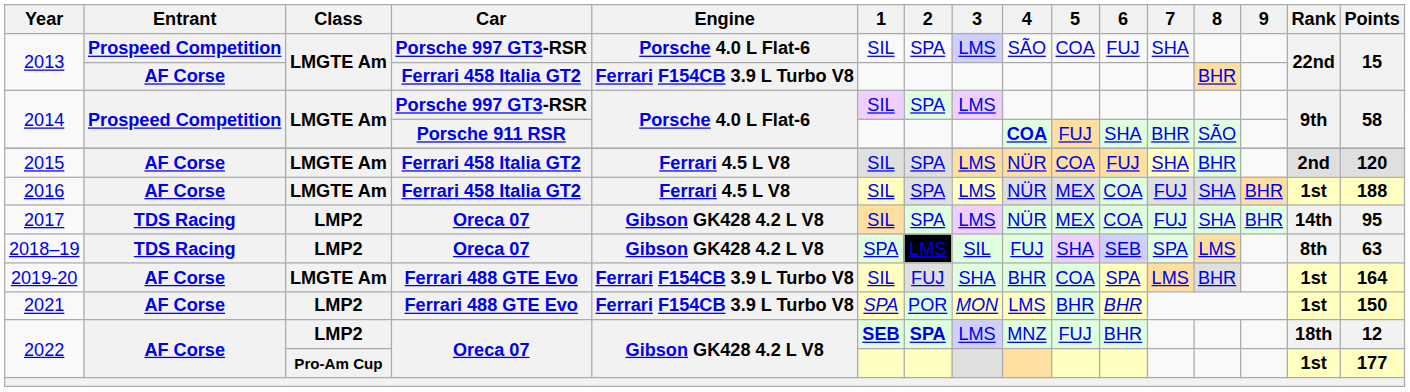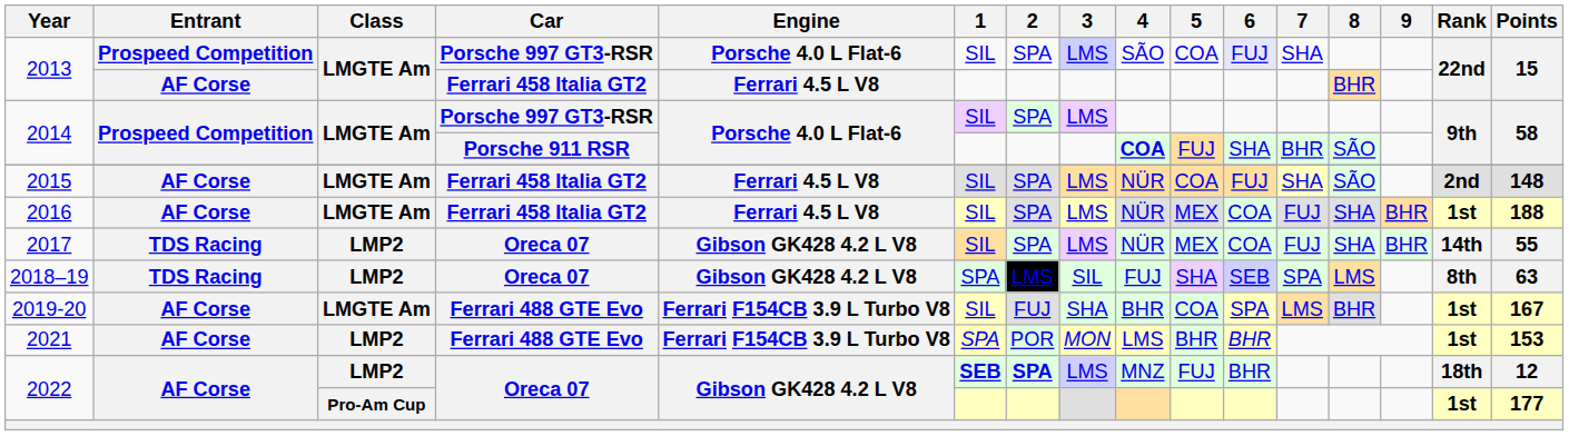 <table class="wikitable" style="text-align:center; font-size:90%">
 <tr>
 <th>Year</th>
 <th>Entrant</th>
 <th>Class</th>
 <th>Car</th>
 <th>Engine</th>
 <th>1</th>
 <th>2</th>
 <th>3</th>
 <th>4</th>
 <th>5</th>
 <th>6</th>
 <th>7</th>
 <th>8</th>
 <th>9</th>
 <th>Rank</th>
 <th>Points</th>
 </tr>
 <tr>
 <td rowspan=2><a href='#'>2013</a></td>
 <th><a href='#'>Prospeed Competition</a></th>
 <th rowspan=2>LMGTE Am</th>
 <th><a href='#'>Porsche 997 GT3</a>-RSR</th>
 <th><a href='#'>Porsche</a> 4.0 L Flat-6</th>
 <td><a href='#'>SIL</a></td>
 <td><a href='#'>SPA</a></td>
 <td style="background:#CFCFFF;"><a href='#'>LMS</a><br></td>
 <td><a href='#'>SÃO</a></td>
 <td><a href='#'>COA</a></td>
-<td><a href='#'>FUJ</a></td>
+<td style="background: lavender;"><a href='#'>FUJ</a></td>
 <td><a href='#'>SHA</a></td>
 <td></td>
 <td></td>
 <th rowspan=2>22nd</th>
 <th rowspan=2>15</th>
 </tr>
 <tr>
 <th><a href='#'>AF Corse</a></th>
 <th><a href='#'>Ferrari 458 Italia GT2</a></th>
-<th><a href='#'>Ferrari</a> <a href='#'>F154CB</a> 3.9 L Turbo V8</th>
+<th><a href='#'>Ferrari</a> 4.5 L V8</th>
 <td></td>
 <td></td>
 <td></td>
 <td></td>
 <td></td>
 <td></td>
 <td></td>
 <td style="background:#FFDF9F;"><a href='#'>BHR</a><br></td>
 </tr>
 <tr>
 <td rowspan=2><a href='#'>2014</a></td>
 <th rowspan=2><a href='#'>Prospeed Competition</a></th>
 <th rowspan=2>LMGTE Am</th>
 <th><a href='#'>Porsche 997 GT3</a>-RSR</th>
 <th rowspan=2><a href='#'>Porsche</a> 4.0 L Flat-6</th>
 <td style="background:#EFCFFF;"><a href='#'>SIL</a><br></td>
 <td style="background:#DFFFDF;"><a href='#'>SPA</a><br></td>
 <td style="background:#EFCFFF;"><a href='#'>LMS</a><br></td>
 <td></td>
 <td></td>
 <td></td>
 <td></td>
 <td></td>
 <td></td>
 <th rowspan=2>9th</th>
 <th rowspan=2>58</th>
 </tr>
 <tr>
 <th><a href='#'>Porsche 911 RSR</a></th>
 <td></td>
 <td></td>
 <td></td>
 <td style="background:#DFFFDF;"><strong><a href='#'>COA</a></strong><br></td>
 <td style="background:#FFDF9F;"><a href='#'>FUJ</a><br></td>
 <td style="background:#DFFFDF;"><a href='#'>SHA</a><br></td>
 <td style="background:#DFFFDF;"><a href='#'>BHR</a><br></td>
 <td style="background:#DFFFDF;"><a href='#'>SÃO</a><br></td>
 <td></td>
 </tr>
 <tr>
 </tr>
 <tr>
 <td><a href='#'>2015</a></td>
 <th><a href='#'>AF Corse</a></th>
 <th>LMGTE Am</th>
 <th><a href='#'>Ferrari 458 Italia GT2</a></th>
 <th><a href='#'>Ferrari</a> 4.5 L V8</th>
 <td style="background:#DFDFDF;"><a href='#'>SIL</a><br></td>
 <td style="background:#DFDFDF;"><a href='#'>SPA</a><br></td>
 <td style="background:#FFDF9F;"><a href='#'>LMS</a><br></td>
 <td style="background:#FFDF9F;"><a href='#'>NÜR</a><br></td>
 <td style="background:#FFDF9F;"><a href='#'>COA</a><br></td>
 <td style="background:#FFDF9F;"><a href='#'>FUJ</a><br></td>
 <td style="background:#FFFFBF;"><a href='#'>SHA</a><br></td>
-<td style="background:#DFFFDF;"><a href='#'>BHR</a><br></td>
+<td style="background:#DFFFDF;"><a href='#'>SÃO</a><br></td>
 <td></td>
 <th style="background:#DFDFDF;">2nd</th>
-<th style="background:#DFDFDF;">120</th>
+<th style="background:#DFDFDF;">148</th>
 </tr>
 <tr>
 <td><a href='#'>2016</a></td>
 <th><a href='#'>AF Corse</a></th>
 <th>LMGTE Am</th>
 <th><a href='#'>Ferrari 458 Italia GT2</a></th>
 <th><a href='#'>Ferrari</a> 4.5 L V8</th>
 <td style="background:#FFFFBF;"><a href='#'>SIL</a><br></td>
 <td style="background:#DFDFDF;"><a href='#'>SPA</a><br></td>
 <td style="background:#FFFFBF;"><a href='#'>LMS</a><br></td>
 <td style="background:#DFDFDF;"><a href='#'>NÜR</a><br></td>
 <td style="background:#DFDFDF;"><a href='#'>MEX</a><br></td>
 <td style="background:#DFFFDF;"><a href='#'>COA</a><br></td>
 <td style="background:#DFDFDF;"><a href='#'>FUJ</a><br></td>
 <td style="background:#DFDFDF;"><a href='#'>SHA</a><br></td>
 <td style="background:#FFDF9F;"><a href='#'>BHR</a><br></td>
 <th style="background:#FFFFBF;">1st</th>
 <th style="background:#FFFFBF;">188</th>
 </tr>
 <tr>
 <td><a href='#'>2017</a></td>
 <th><a href='#'>TDS Racing</a></th>
 <th>LMP2</th>
 <th><a href='#'>Oreca 07</a></th>
 <th><a href='#'>Gibson</a> GK428 4.2 L V8</th>
 <td style="background:#FFDF9F;"><a href='#'>SIL</a><br></td>
 <td style="background:#DFFFDF;"><a href='#'>SPA</a><br></td>
 <td style="background:#EFCFFF;"><a href='#'>LMS</a><br></td>
 <td style="background:#DFFFDF;"><a href='#'>NÜR</a><br></td>
 <td style="background:#DFFFDF;"><a href='#'>MEX</a><br></td>
 <td style="background:#DFFFDF;"><a href='#'>COA</a><br></td>
 <td style="background:#DFFFDF;"><a href='#'>FUJ</a><br></td>
 <td style="background:#DFFFDF;"><a href='#'>SHA</a><br></td>
 <td style="background:#DFFFDF;"><a href='#'>BHR</a><br></td>
 <th>14th</th>
-<th>95</th>
+<th>55</th>
 </tr>
 <tr>
 <td><a href='#'>2018–19</a></td>
 <th><a href='#'>TDS Racing</a></th>
 <th>LMP2</th>
 <th><a href='#'>Oreca 07</a></th>
 <th><a href='#'>Gibson</a> GK428 4.2 L V8</th>
 <td style="background:#DFFFDF;"><a href='#'>SPA</a><br></td>
 <td style="background:#000000; color:white"><a href='#'><span>LMS</span></a><br></td>
 <td style="background:#DFFFDF;"><a href='#'>SIL</a><br></td>
 <td style="background:#DFFFDF;"><a href='#'>FUJ</a><br></td>
 <td style="background:#EFCFFF;"><a href='#'>SHA</a><br></td>
 <td style="background:#CFCFFF;"><a href='#'>SEB</a><br></td>
 <td style="background:#DFFFDF;"><a href='#'>SPA</a><br></td>
 <td style="background:#FFDF9F;"><a href='#'>LMS</a><br></td>
 <td></td>
 <th>8th</th>
 <th>63</th>
 </tr>
 <tr>
 <td><a href='#'>2019-20</a></td>
 <th><a href='#'>AF Corse</a></th>
 <th>LMGTE Am</th>
 <th><a href='#'>Ferrari 488 GTE Evo</a></th>
 <th><a href='#'>Ferrari</a> <a href='#'>F154CB</a> 3.9 L Turbo V8</th>
 <td style="background:#FFFFBF;"><a href='#'>SIL</a><br></td>
 <td style="background:#DFDFDF;"><a href='#'>FUJ</a><br></td>
 <td style="background:#DFFFDF;"><a href='#'>SHA</a><br></td>
 <td style="background:#DFFFDF;"><a href='#'>BHR</a><br></td>
 <td style="background:#DFFFDF;"><a href='#'>COA</a><br></td>
 <td style="background:#FFFFBF;"><a href='#'>SPA</a><br></td>
 <td style="background:#FFDF9F;"><a href='#'>LMS</a><br></td>
 <td style="background:#DFDFDF;"><a href='#'>BHR</a><br></td>
 <td></td>
 <th style="background:#FFFFBF;">1st</th>
-<th style="background:#FFFFBF;">164</th>
+<th style="background:#FFFFBF;">167</th>
 </tr>
 <tr>
 <td><a href='#'>2021</a></td>
 <th><a href='#'>AF Corse</a></th>
 <th>LMP2</th>
 <th><a href='#'>Ferrari 488 GTE Evo</a></th>
 <th><a href='#'>Ferrari</a> <a href='#'>F154CB</a> 3.9 L Turbo V8</th>
 <td style="background:#FFFFBF;"><em><a href='#'>SPA</a></em><br></td>
 <td style="background:#DFFFDF;"><a href='#'>POR</a><br></td>
 <td style="background:#FFFFBF;"><em><a href='#'>MON</a></em><br></td>
 <td style="background:#FFFFBF;"><a href='#'>LMS</a><br></td>
 <td style="background:#DFFFDF;"><a href='#'>BHR</a><br></td>
 <td style="background:#FFFFBF;"><em><a href='#'>BHR</a></em><br></td>
 <td colspan=3></td>
 <th style="background:#FFFFBF;">1st</th>
-<th style="background:#FFFFBF;">150</th>
+<th style="background:#FFFFBF;">153</th>
 </tr>
 <tr>
 <td rowspan="2"><a href='#'>2022</a></td>
 <th rowspan="2"><a href='#'>AF Corse</a></th>
 <th>LMP2</th>
 <th rowspan="2"><a href='#'>Oreca 07</a></th>
 <th rowspan="2"><a href='#'>Gibson</a> GK428 4.2 L V8</th>
 <td style="background:#DFFFDF;"><strong><a href='#'>SEB</a></strong><br></td>
 <td style="background:#DFFFDF;"><strong><a href='#'>SPA</a></strong><br></td>
 <td style="background:#CFCFFF;"><a href='#'>LMS</a><br></td>
 <td style="background:#DFFFDF;"><a href='#'>MNZ</a><br></td>
 <td style="background:#DFFFDF;"><a href='#'>FUJ</a><br></td>
 <td style="background:#DFFFDF;"><a href='#'>BHR</a><br></td>
 <td></td>
 <td></td>
 <td></td>
 <th>18th</th>
 <th>12</th>
 </tr>
 <tr>
 <th><small>Pro-Am Cup</small></th>
 <td style="background:#FFFFBF;"></td>
 <td style="background:#FFFFBF;"></td>
 <td style="background:#DFDFDF;"></td>
 <td style="background:#FFDF9F;"></td>
 <td style="background:#FFFFBF;"></td>
 <td style="background:#FFFFBF;"></td>
 <td></td>
 <td></td>
 <td></td>
 <th style="background:#FFFFBF;">1st</th>
 <th style="background:#FFFFBF;">177</th>
 </tr>
 <tr>
 <th colspan="16"></th>
 </tr>
 </table>
